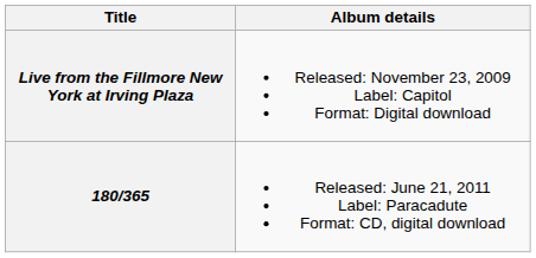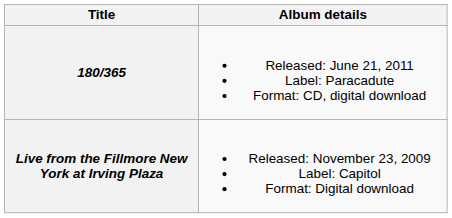 <table class="wikitable plainrowheaders" style="text-align:center;">
 <tr>
 <th scope="col" style="width:14em;">Title</th>
 <th scope="col" style="width:18em;">Album details</th>
 </tr>
 <tr>
+<th scope="row"><em>180/365</em></th>
+<td><br><ul><li>Released: June 21, 2011</li><li>Label: Paracadute</li><li>Format: CD, digital download</li></ul></td>
+</tr>
+<tr>
 <th scope="row"><em>Live from the Fillmore New York at Irving Plaza</em></th>
 <td><br><ul><li>Released: November 23, 2009</li><li>Label: Capitol</li><li>Format: Digital download</li></ul></td>
 </tr>
-<tr>
-<th scope="row"><em>180/365</em></th>
-<td><br><ul><li>Released: June 21, 2011</li><li>Label: Paracadute</li><li>Format: CD, digital download</li></ul></td>
-</tr>
 </table>
